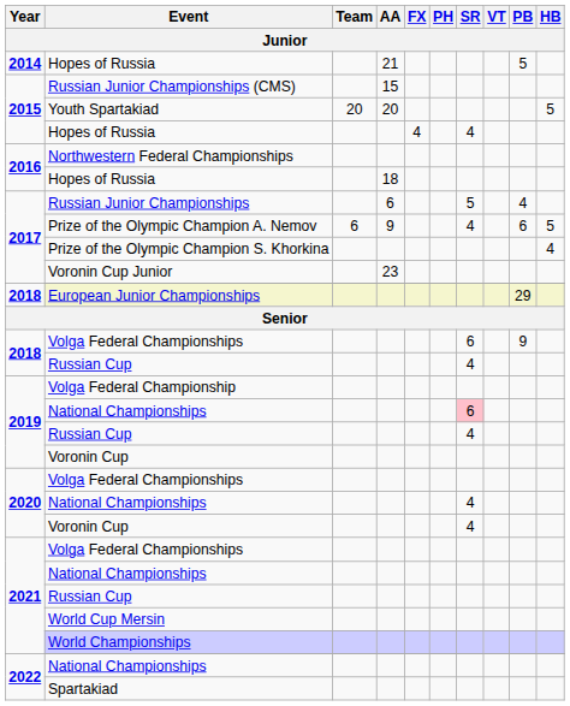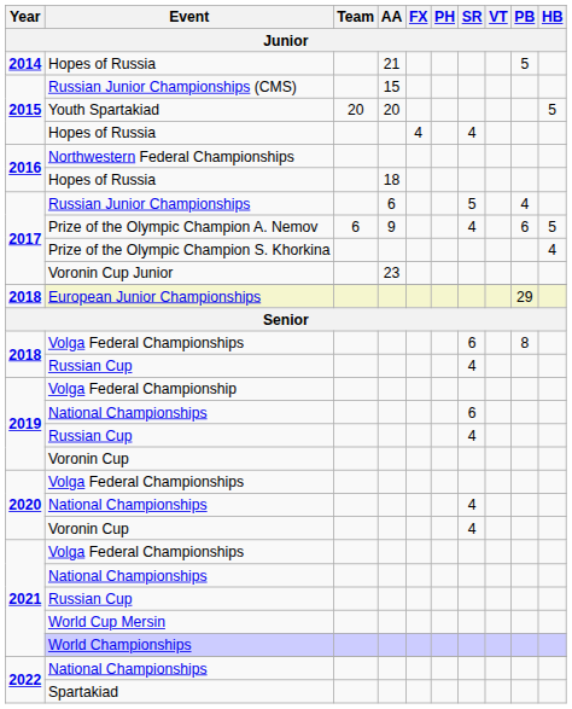 <table class="wikitable sortable" style="text-align:center; font-size:95%;">
 <tr>
 <th class=unsortable>Year</th>
 <th class=unsortable>Event</th>
 <th class=unsortable>Team</th>
 <th class=unsortable>AA</th>
 <th class=unsortable><a href='#'>FX</a></th>
 <th class=unsortable><a href='#'>PH</a></th>
 <th class=unsortable><a href='#'>SR</a></th>
 <th class=unsortable><a href='#'>VT</a></th>
 <th class=unsortable><a href='#'>PB</a></th>
 <th class=unsortable><a href='#'>HB</a></th>
 </tr>
 <tr>
 <th colspan="10"><strong>Junior</strong></th>
 </tr>
 <tr>
 <td rowspan="1"><strong><a href='#'>2014</a></strong></td>
 <td align=left>Hopes of Russia</td>
 <td></td>
 <td>21</td>
 <td></td>
 <td></td>
 <td></td>
 <td></td>
 <td>5</td>
 <td></td>
 </tr>
 <tr>
 <td rowspan="3"><strong><a href='#'>2015</a></strong></td>
 <td align=left><a href='#'>Russian Junior Championships</a> (CMS)</td>
 <td></td>
 <td>15</td>
 <td></td>
 <td></td>
 <td></td>
 <td></td>
 <td></td>
 <td></td>
 </tr>
 <tr>
 <td align=left>Youth Spartakiad</td>
 <td>20</td>
 <td>20</td>
 <td></td>
 <td></td>
 <td></td>
 <td></td>
 <td></td>
 <td>5</td>
 </tr>
 <tr>
 <td align=left>Hopes of Russia</td>
 <td></td>
 <td></td>
 <td>4</td>
 <td></td>
 <td>4</td>
 <td></td>
 <td></td>
 <td></td>
 </tr>
 <tr>
 <td rowspan="2"><strong><a href='#'>2016</a></strong></td>
 <td align=left><a href='#'>Northwestern</a> Federal Championships</td>
 <td></td>
 <td></td>
 <td></td>
 <td></td>
 <td></td>
 <td></td>
 <td></td>
 <td></td>
 </tr>
 <tr>
 <td align=left>Hopes of Russia</td>
 <td></td>
 <td>18</td>
 <td></td>
 <td></td>
 <td></td>
 <td></td>
 <td></td>
 <td></td>
 </tr>
 <tr>
 <td rowspan="4"><strong><a href='#'>2017</a></strong></td>
 <td align=left><a href='#'>Russian Junior Championships</a></td>
 <td></td>
 <td>6</td>
 <td></td>
 <td></td>
 <td>5</td>
 <td></td>
 <td>4</td>
 <td></td>
 </tr>
 <tr>
 <td align=left>Prize of the Olympic Champion A. Nemov</td>
 <td>6</td>
 <td>9</td>
 <td></td>
 <td></td>
 <td>4</td>
 <td></td>
 <td>6</td>
 <td>5</td>
 </tr>
 <tr>
 <td align=left>Prize of the Olympic Champion S. Khorkina</td>
 <td></td>
 <td></td>
 <td></td>
 <td></td>
 <td></td>
 <td></td>
 <td></td>
 <td>4</td>
 </tr>
 <tr>
 <td align=left>Voronin Cup Junior</td>
 <td></td>
 <td>23</td>
 <td></td>
 <td></td>
 <td></td>
 <td></td>
 <td></td>
 <td></td>
 </tr>
 <tr>
 <td rowspan="2"><strong><a href='#'>2018</a></strong></td>
 </tr>
 <tr bgcolor=#F5F6CE>
 <td align=left><a href='#'>European Junior Championships</a></td>
 <td></td>
 <td></td>
 <td></td>
 <td></td>
 <td></td>
 <td></td>
 <td>29</td>
 <td></td>
 </tr>
 <tr>
 <th colspan="10"><strong>Senior</strong></th>
 </tr>
 <tr>
 <td rowspan="2"><strong><a href='#'>2018</a></strong></td>
 <td align=left><a href='#'>Volga</a> Federal Championships</td>
 <td></td>
 <td></td>
 <td></td>
 <td></td>
 <td>6</td>
 <td></td>
-<td>9</td>
+<td>8</td>
 <td></td>
 </tr>
 <tr>
 <td align=left><a href='#'>Russian Cup</a></td>
 <td></td>
 <td></td>
 <td></td>
 <td></td>
 <td>4</td>
 <td></td>
 <td></td>
 <td></td>
 </tr>
 <tr>
 <td rowspan="4"><strong><a href='#'>2019</a></strong></td>
 <td align=left><a href='#'>Volga</a> Federal Championship</td>
 <td></td>
 <td></td>
 <td></td>
 <td></td>
 <td></td>
 <td></td>
 <td></td>
 <td></td>
 </tr>
 <tr>
 <td align=left><a href='#'>National Championships</a></td>
 <td></td>
 <td></td>
 <td></td>
 <td></td>
-<td style="background: pink;">6</td>
+<td>6</td>
 <td></td>
 <td></td>
 <td></td>
 </tr>
 <tr>
 <td align=left><a href='#'>Russian Cup</a></td>
 <td></td>
 <td></td>
 <td></td>
 <td></td>
 <td>4</td>
 <td></td>
 <td></td>
 <td></td>
 </tr>
 <tr>
 <td align=left>Voronin Cup</td>
 <td></td>
 <td></td>
 <td></td>
 <td></td>
 <td></td>
 <td></td>
 <td></td>
 <td></td>
 </tr>
 <tr>
 <td rowspan="3"><strong><a href='#'>2020</a></strong></td>
 <td align=left><a href='#'>Volga</a> Federal Championships</td>
 <td></td>
 <td></td>
 <td></td>
 <td></td>
 <td></td>
 <td></td>
 <td></td>
 <td></td>
 </tr>
 <tr>
 <td align=left><a href='#'>National Championships</a></td>
 <td></td>
 <td></td>
 <td></td>
 <td></td>
 <td>4</td>
 <td></td>
 <td></td>
 <td></td>
 </tr>
 <tr>
 <td align=left>Voronin Cup</td>
 <td></td>
 <td></td>
 <td></td>
 <td></td>
 <td>4</td>
 <td></td>
 <td></td>
 <td></td>
 </tr>
 <tr>
 <td rowspan="5"><strong><a href='#'>2021</a></strong></td>
 <td align=left><a href='#'>Volga</a> Federal Championships</td>
 <td></td>
 <td></td>
 <td></td>
 <td></td>
 <td></td>
 <td></td>
 <td></td>
 <td></td>
 </tr>
 <tr>
 <td align=left><a href='#'>National Championships</a></td>
 <td></td>
 <td></td>
 <td></td>
 <td></td>
 <td></td>
 <td></td>
 <td></td>
 <td></td>
 </tr>
 <tr>
 <td align=left><a href='#'>Russian Cup</a></td>
 <td></td>
 <td></td>
 <td></td>
 <td></td>
 <td></td>
 <td></td>
 <td></td>
 <td></td>
 </tr>
 <tr>
 <td align=left><a href='#'>World Cup Mersin</a></td>
 <td></td>
 <td></td>
 <td></td>
 <td></td>
 <td></td>
 <td></td>
 <td></td>
 <td></td>
 </tr>
 <tr bgcolor=#CCCCFF>
 <td align=left><a href='#'>World Championships</a></td>
 <td></td>
 <td></td>
 <td></td>
 <td></td>
 <td></td>
 <td></td>
 <td></td>
 <td></td>
 </tr>
 <tr>
 <td rowspan="4"><strong><a href='#'>2022</a></strong></td>
 </tr>
 <tr>
 <td align=left><a href='#'>National Championships</a></td>
 <td></td>
 <td></td>
 <td></td>
 <td></td>
 <td></td>
 <td></td>
 <td></td>
 <td></td>
 </tr>
 <tr>
 <td align=left>Spartakiad</td>
 <td></td>
 <td></td>
 <td></td>
 <td></td>
 <td></td>
 <td></td>
 <td></td>
 <td></td>
 </tr>
 </table>
